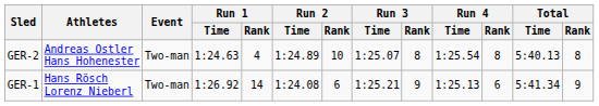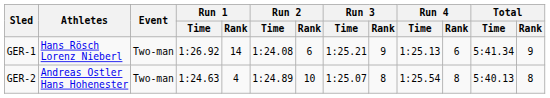 <table class="wikitable" border="1" style="font-size:90%">
 <tr>
 <th rowspan="2">Sled</th>
 <th rowspan="2">Athletes</th>
 <th rowspan="2">Event</th>
 <th colspan="2">Run 1</th>
 <th colspan="2">Run 2</th>
 <th colspan="2">Run 3</th>
 <th colspan="2">Run 4</th>
 <th colspan="2">Total</th>
 </tr>
 <tr>
 <th>Time</th>
 <th>Rank</th>
 <th>Time</th>
 <th>Rank</th>
 <th>Time</th>
 <th>Rank</th>
 <th>Time</th>
 <th>Rank</th>
 <th>Time</th>
 <th>Rank</th>
 </tr>
 <tr>
+<td align="center">GER-1</td>
+<td><a href='#'>Hans Rösch</a><br><a href='#'>Lorenz Nieberl</a></td>
+<td>Two-man</td>
+<td align="center">1:26.92</td>
+<td align="center">14</td>
+<td align="center">1:24.08</td>
+<td align="center">6</td>
+<td align="center">1:25.21</td>
+<td align="center">9</td>
+<td align="center">1:25.13</td>
+<td align="center">6</td>
+<td align="center">5:41.34</td>
+<td align="center">9</td>
+</tr>
+<tr>
 <td align="center">GER-2</td>
 <td><a href='#'>Andreas Ostler</a><br><a href='#'>Hans Hohenester</a></td>
 <td>Two-man</td>
 <td align="center">1:24.63</td>
 <td align="center">4</td>
 <td align="center">1:24.89</td>
 <td align="center">10</td>
 <td align="center">1:25.07</td>
 <td align="center">8</td>
 <td align="center">1:25.54</td>
 <td align="center">8</td>
 <td align="center">5:40.13</td>
 <td align="center">8</td>
 </tr>
-<tr>
-<td align="center">GER-1</td>
-<td><a href='#'>Hans Rösch</a><br><a href='#'>Lorenz Nieberl</a></td>
-<td>Two-man</td>
-<td align="center">1:26.92</td>
-<td align="center">14</td>
-<td align="center">1:24.08</td>
-<td align="center">6</td>
-<td align="center">1:25.21</td>
-<td align="center">9</td>
-<td align="center">1:25.13</td>
-<td align="center">6</td>
-<td align="center">5:41.34</td>
-<td align="center">9</td>
-</tr>
 </table>
